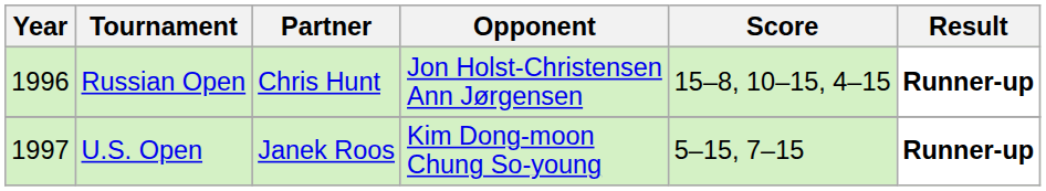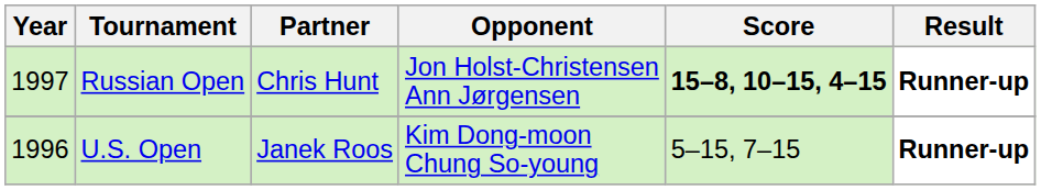 <table class="sortable wikitable" style="font-size: 90%;">
 <tr>
 <th>Year</th>
 <th>Tournament</th>
 <th>Partner</th>
 <th>Opponent</th>
 <th>Score</th>
 <th>Result</th>
 </tr>
 <tr style="background:#D4F1C5">
-<td align="center">1996</td>
+<td align="center">1997</td>
 <td align="left"><a href='#'>Russian Open</a></td>
 <td align="left"> <a href='#'>Chris Hunt</a></td>
 <td align="left"> <a href='#'>Jon Holst-Christensen</a> <br>  <a href='#'>Ann Jørgensen</a></td>
-<td align="left">15–8, 10–15, 4–15</td>
+<td align="left"><strong>15–8, 10–15, 4–15</strong></td>
 <td style="text-align:left; background:white"> <strong>Runner-up</strong></td>
 </tr>
 <tr>
 </tr>
 <tr style="background:#D4F1C5">
-<td align="center">1997</td>
+<td align="center">1996</td>
 <td align="left"><a href='#'>U.S. Open</a></td>
 <td align="left"> <a href='#'>Janek Roos</a></td>
 <td align="left"> <a href='#'>Kim Dong-moon</a> <br>  <a href='#'>Chung So-young</a></td>
 <td align="left">5–15, 7–15</td>
 <td style="text-align:left; background:white"> <strong>Runner-up</strong></td>
 </tr>
 </table>
